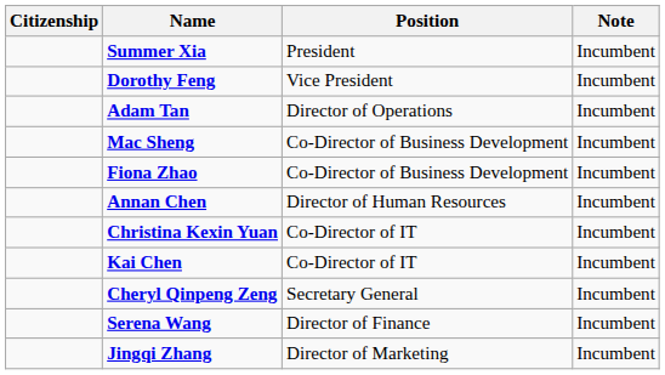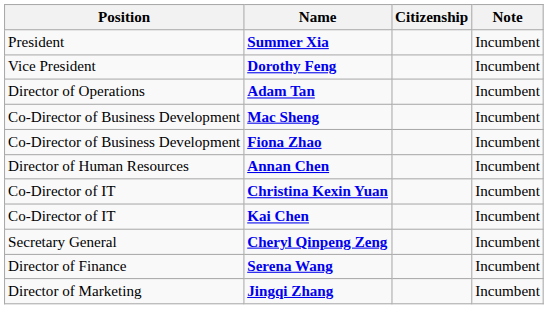 <table class="wikitable" style="font-size:90%; text-align:left;">
 <tr>
+<th>Position</th>
+<th>Name</th>
 <th>Citizenship</th>
-<th>Name</th>
-<th>Position</th>
 <th>Note</th>
 </tr>
 <tr>
+<td>President</td>
+<td><strong><a href='#'>Summer Xia</a></strong></td>
 <td></td>
-<td><strong><a href='#'>Summer Xia</a></strong></td>
-<td>President</td>
 <td>Incumbent</td>
 </tr>
 <tr>
+<td>Vice President</td>
+<td><strong><a href='#'>Dorothy Feng</a></strong></td>
 <td></td>
-<td><strong><a href='#'>Dorothy Feng</a></strong></td>
-<td>Vice President</td>
 <td>Incumbent</td>
 </tr>
 <tr>
+<td>Director of Operations</td>
+<td><strong><a href='#'>Adam Tan</a></strong></td>
 <td></td>
-<td><strong><a href='#'>Adam Tan</a></strong></td>
-<td>Director of Operations</td>
 <td>Incumbent</td>
 </tr>
 <tr>
+<td>Co-Director of Business Development</td>
+<td><strong><a href='#'>Mac Sheng</a></strong></td>
 <td></td>
-<td><strong><a href='#'>Mac Sheng</a></strong></td>
-<td>Co-Director of Business Development</td>
 <td>Incumbent</td>
 </tr>
 <tr>
+<td>Co-Director of Business Development</td>
+<td><strong><a href='#'>Fiona Zhao</a></strong></td>
 <td></td>
-<td><strong><a href='#'>Fiona Zhao</a></strong></td>
-<td>Co-Director of Business Development</td>
 <td>Incumbent</td>
 </tr>
 <tr>
+<td>Director of Human Resources</td>
+<td><strong><a href='#'>Annan Chen</a></strong></td>
 <td></td>
-<td><strong><a href='#'>Annan Chen</a></strong></td>
-<td>Director of Human Resources</td>
 <td>Incumbent</td>
 </tr>
 <tr>
+<td>Co-Director of IT</td>
+<td><strong><a href='#'>Christina Kexin Yuan</a></strong></td>
 <td></td>
-<td><strong><a href='#'>Christina Kexin Yuan</a></strong></td>
-<td>Co-Director of IT</td>
 <td>Incumbent</td>
 </tr>
 <tr>
+<td>Co-Director of IT</td>
+<td><strong><a href='#'>Kai Chen</a></strong></td>
 <td></td>
-<td><strong><a href='#'>Kai Chen</a></strong></td>
-<td>Co-Director of IT</td>
 <td>Incumbent</td>
 </tr>
 <tr>
+<td>Secretary General</td>
+<td><strong><a href='#'>Cheryl Qinpeng Zeng</a></strong></td>
 <td></td>
-<td><strong><a href='#'>Cheryl Qinpeng Zeng</a></strong></td>
-<td>Secretary General</td>
 <td>Incumbent</td>
 </tr>
 <tr>
+<td>Director of Finance</td>
+<td><strong><a href='#'>Serena Wang</a></strong></td>
 <td></td>
-<td><strong><a href='#'>Serena Wang</a></strong></td>
-<td>Director of Finance</td>
 <td>Incumbent</td>
 </tr>
 <tr>
+<td>Director of Marketing</td>
+<td><strong><a href='#'>Jingqi Zhang</a></strong></td>
 <td></td>
-<td><strong><a href='#'>Jingqi Zhang</a></strong></td>
-<td>Director of Marketing</td>
 <td>Incumbent</td>
 </tr>
 </table>
